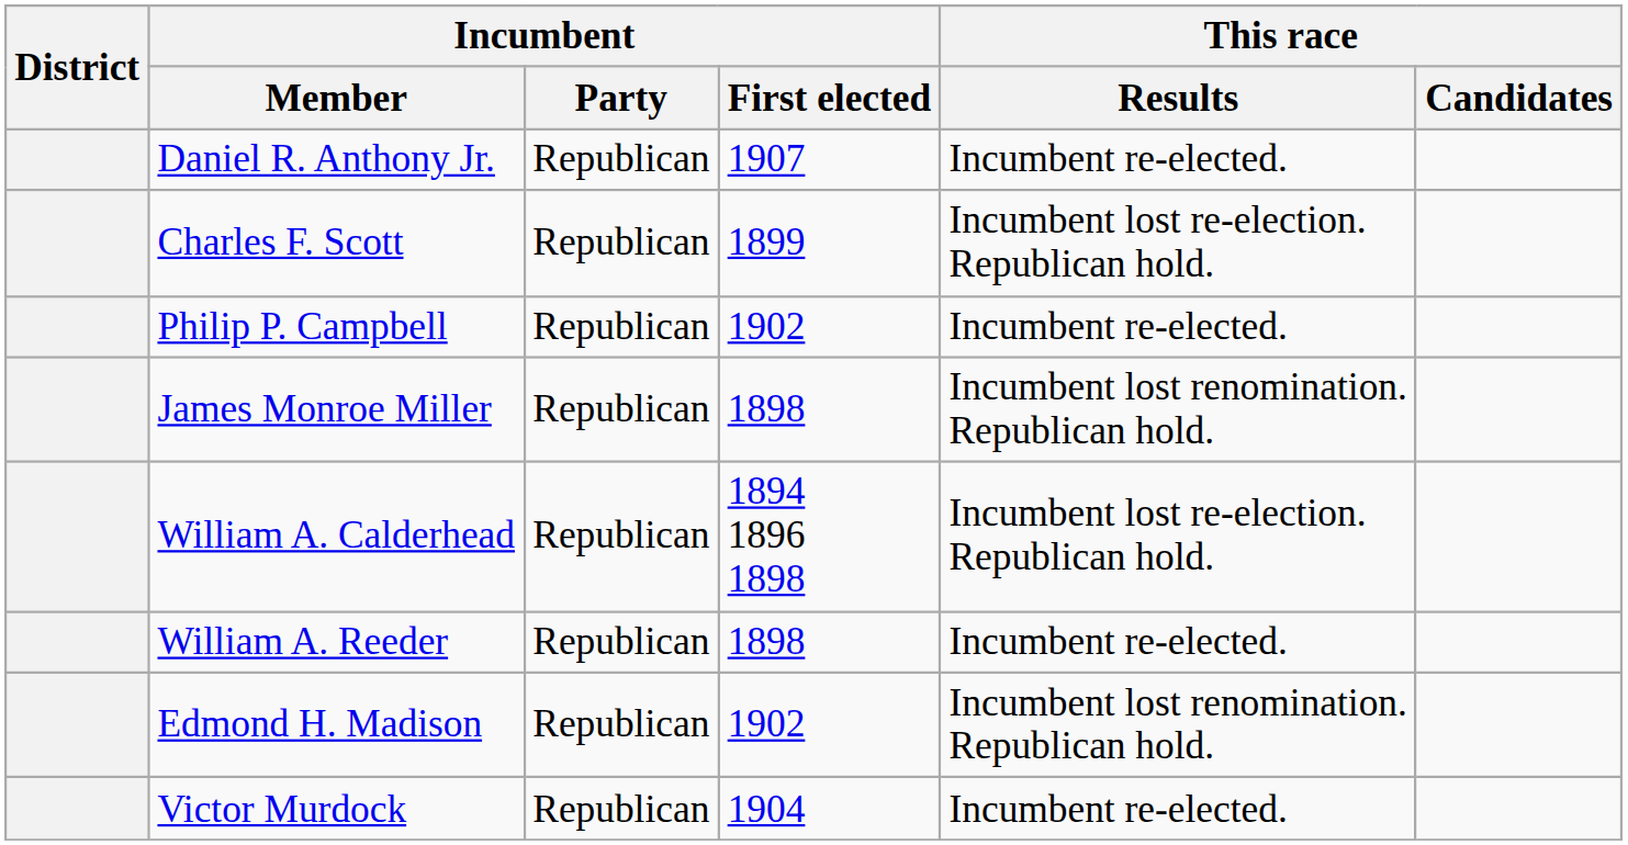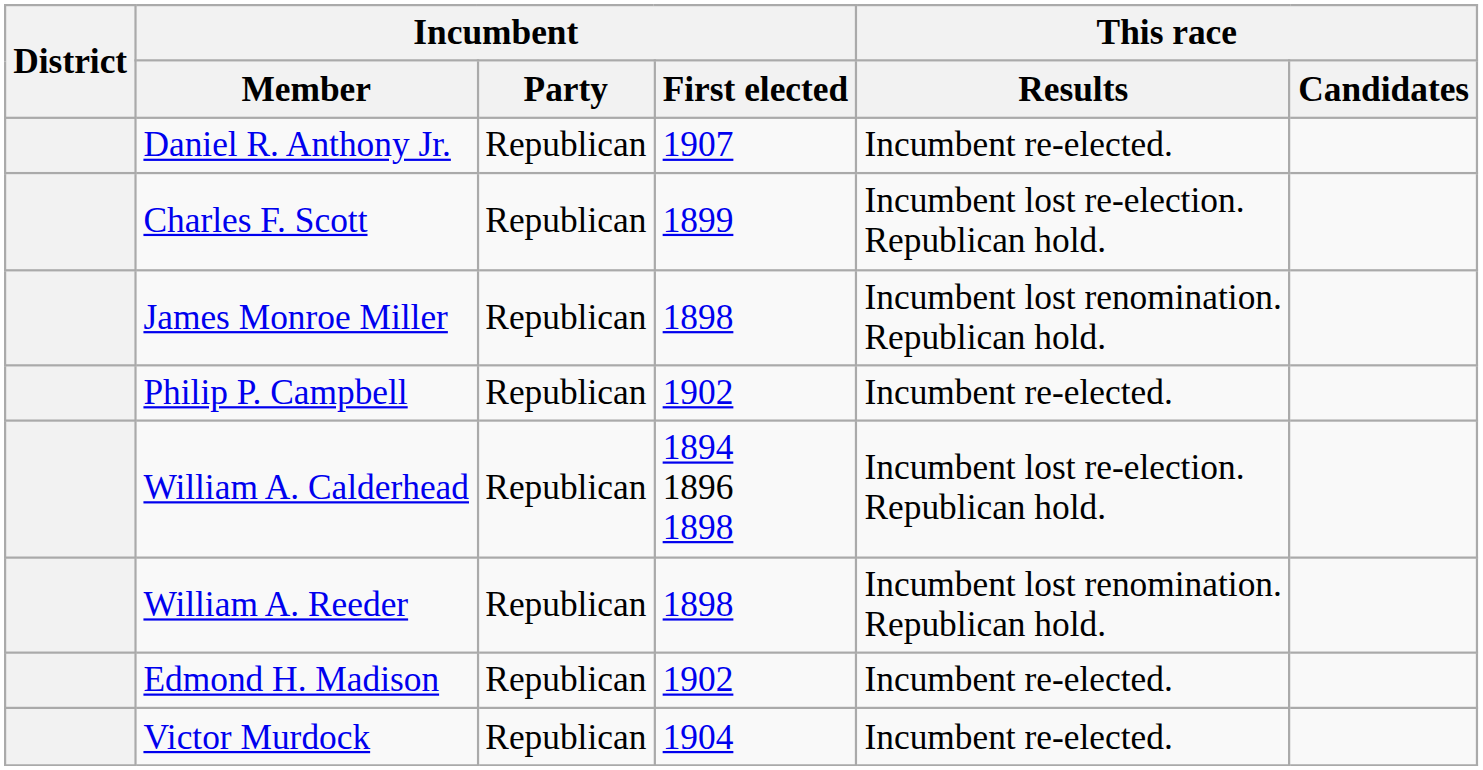 <table class=wikitable>
 <tr>
 <th rowspan=2>District</th>
 <th colspan=3>Incumbent</th>
 <th colspan=2>This race</th>
 </tr>
 <tr>
 <th>Member</th>
 <th>Party</th>
 <th>First elected</th>
 <th>Results</th>
 <th>Candidates</th>
 </tr>
 <tr>
 <th></th>
 <td><a href='#'>Daniel R. Anthony Jr.</a></td>
 <td>Republican</td>
 <td><a href='#'>1907 </a></td>
 <td>Incumbent re-elected.</td>
 <td nowrap></td>
 </tr>
 <tr>
 <th></th>
 <td><a href='#'>Charles F. Scott</a></td>
 <td>Republican</td>
 <td><a href='#'>1899</a></td>
 <td>Incumbent lost re-election.<br>Republican hold.</td>
 <td nowrap></td>
 </tr>
 <tr>
 <th></th>
+<td><a href='#'>James Monroe Miller</a></td>
+<td>Republican</td>
+<td><a href='#'>1898</a></td>
+<td>Incumbent lost renomination.<br>Republican hold.</td>
+<td nowrap></td>
+</tr>
+<tr>
+<th></th>
 <td><a href='#'>Philip P. Campbell</a></td>
 <td>Republican</td>
 <td><a href='#'>1902</a></td>
 <td>Incumbent re-elected.</td>
-<td nowrap></td>
-</tr>
-<tr>
-<th></th>
-<td><a href='#'>James Monroe Miller</a></td>
-<td>Republican</td>
-<td><a href='#'>1898</a></td>
-<td>Incumbent lost renomination.<br>Republican hold.</td>
 <td nowrap></td>
 </tr>
 <tr>
 <th></th>
 <td><a href='#'>William A. Calderhead</a></td>
 <td>Republican</td>
 <td><a href='#'>1894</a><br>1896 <br><a href='#'>1898</a></td>
 <td>Incumbent lost re-election.<br>Republican hold.</td>
 <td nowrap></td>
 </tr>
 <tr>
 <th></th>
 <td><a href='#'>William A. Reeder</a></td>
 <td>Republican</td>
 <td><a href='#'>1898</a></td>
-<td>Incumbent re-elected.</td>
+<td>Incumbent lost renomination.<br>Republican hold.</td>
 <td nowrap></td>
 </tr>
 <tr>
 <th></th>
 <td><a href='#'>Edmond H. Madison</a></td>
 <td>Republican</td>
 <td><a href='#'>1902</a></td>
-<td>Incumbent lost renomination.<br>Republican hold.</td>
+<td>Incumbent re-elected.</td>
 <td nowrap></td>
 </tr>
 <tr>
 <th></th>
 <td><a href='#'>Victor Murdock</a></td>
 <td>Republican</td>
 <td><a href='#'>1904</a></td>
 <td>Incumbent re-elected.</td>
 <td nowrap></td>
 </tr>
 </table>
